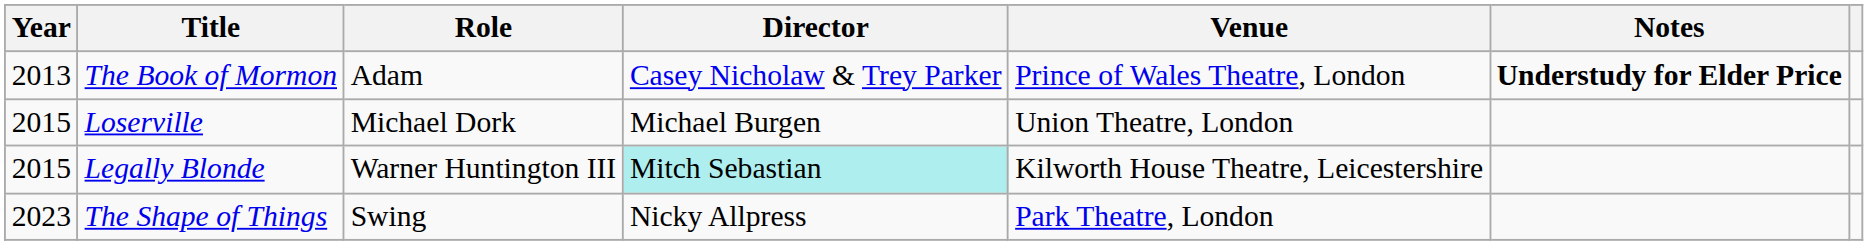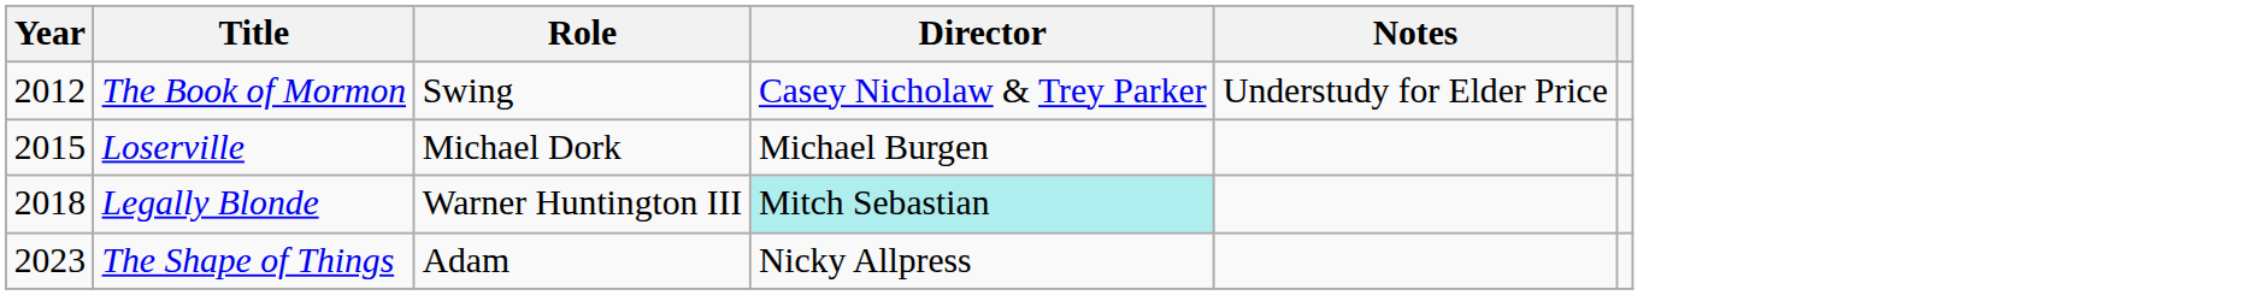 <table class="wikitable sortable">
 <tr>
 <th>Year</th>
 <th>Title</th>
 <th>Role</th>
 <th>Director</th>
-<th>Venue</th>
 <th>Notes</th>
 <th class="unsortable"></th>
 </tr>
 <tr>
-<td>2013</td>
+<td>2012</td>
 <td><em><a href='#'>The Book of Mormon</a></em></td>
-<td>Adam</td>
+<td>Swing</td>
 <td><a href='#'>Casey Nicholaw</a> & <a href='#'>Trey Parker</a></td>
-<td><a href='#'>Prince of Wales Theatre</a>, London</td>
-<td><strong>Understudy for Elder Price</strong></td>
+<td>Understudy for Elder Price</td>
 <td style="text-align:center"></td>
 </tr>
 <tr>
 <td>2015</td>
 <td><em><a href='#'>Loserville</a></em></td>
 <td>Michael Dork</td>
 <td>Michael Burgen</td>
-<td>Union Theatre, London</td>
 <td></td>
 <td style="text-align:center"></td>
 </tr>
 <tr>
-<td>2015</td>
+<td>2018</td>
 <td><em><a href='#'>Legally Blonde</a></em></td>
 <td>Warner Huntington III</td>
 <td style="background: paleturquoise;">Mitch Sebastian</td>
-<td>Kilworth House Theatre,  Leicestershire</td>
 <td></td>
 <td style="text-align:center"></td>
 </tr>
 <tr>
 <td>2023</td>
 <td><em><a href='#'>The Shape of Things</a></em></td>
-<td>Swing</td>
+<td>Adam</td>
 <td>Nicky Allpress</td>
-<td><a href='#'>Park Theatre</a>, London</td>
 <td></td>
 <td style="text-align:center"></td>
 </tr>
 </table>
